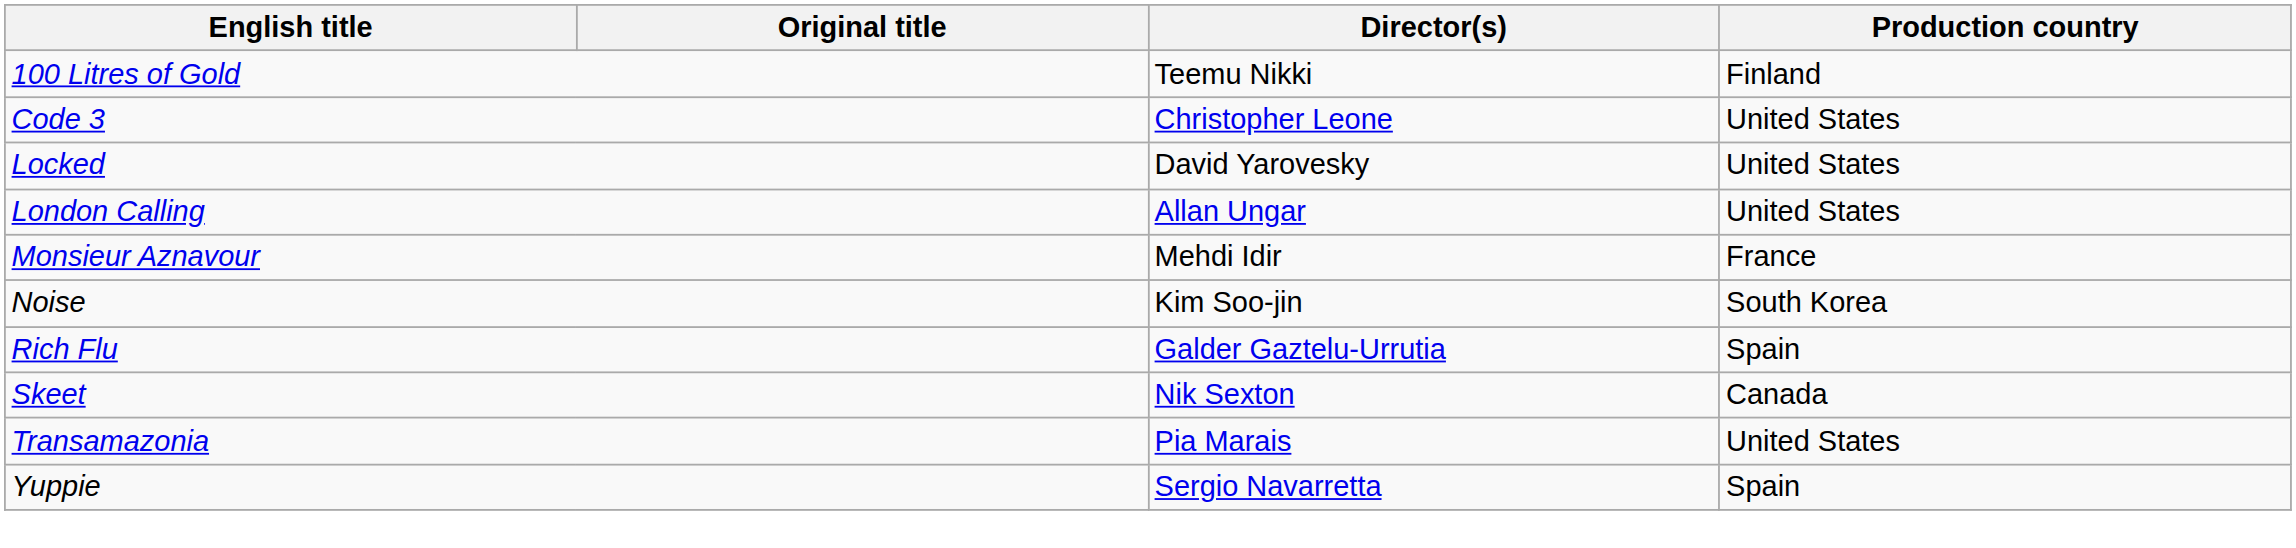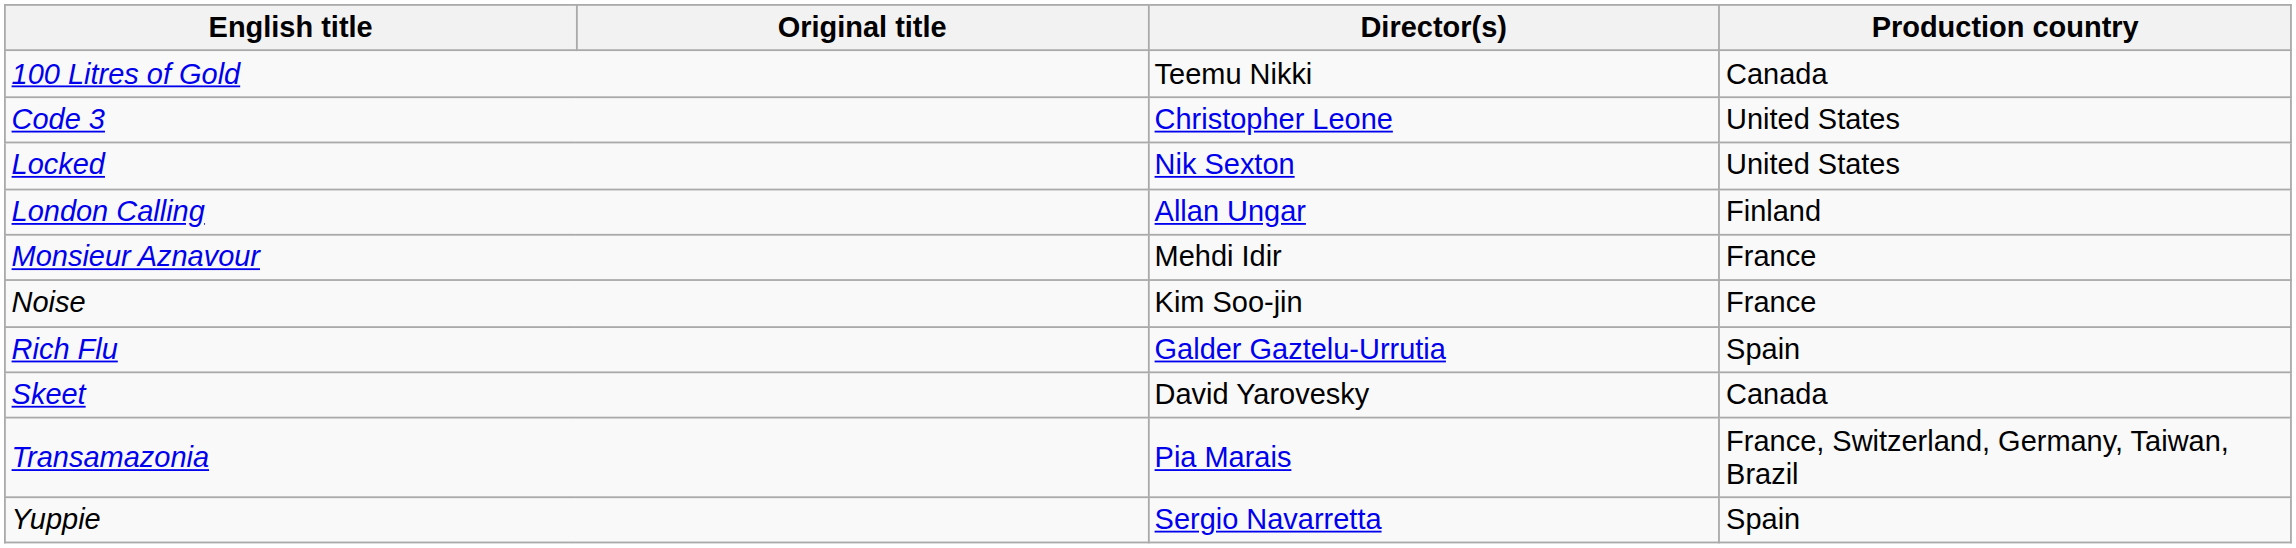 <table class="sortable wikitable" width="100%" cellpadding="5">
 <tr>
 <th scope="col" width="20%">English title</th>
 <th scope="col" width="20%">Original title</th>
 <th scope="col" width="20%">Director(s)</th>
 <th scope="col" width="20%">Production country</th>
 </tr>
 <tr>
 <td colspan=2><em><a href='#'>100 Litres of Gold</a></em></td>
 <td>Teemu Nikki</td>
-<td>Finland</td>
+<td>Canada</td>
 </tr>
 <tr>
 <td colspan=2><em><a href='#'>Code 3</a></em></td>
 <td><a href='#'>Christopher Leone</a></td>
 <td>United States</td>
 </tr>
 <tr>
 <td colspan=2><em><a href='#'>Locked</a></em></td>
-<td>David Yarovesky</td>
+<td><a href='#'>Nik Sexton</a></td>
 <td>United States</td>
 </tr>
 <tr>
 <td colspan=2><em><a href='#'>London Calling</a></em></td>
 <td><a href='#'>Allan Ungar</a></td>
-<td>United States</td>
+<td>Finland</td>
 </tr>
 <tr>
 <td colspan=2><em><a href='#'>Monsieur Aznavour</a></em></td>
 <td>Mehdi Idir</td>
 <td>France</td>
 </tr>
 <tr>
 <td colspan=2><em>Noise</em></td>
 <td>Kim Soo-jin</td>
-<td>South Korea</td>
+<td>France</td>
 </tr>
 <tr>
 <td colspan=2><em><a href='#'>Rich Flu</a></em></td>
 <td><a href='#'>Galder Gaztelu-Urrutia</a></td>
 <td>Spain</td>
 </tr>
 <tr>
 <td colspan=2><em><a href='#'>Skeet</a></em></td>
-<td><a href='#'>Nik Sexton</a></td>
+<td>David Yarovesky</td>
 <td>Canada</td>
 </tr>
 <tr>
 <td colspan=2><em><a href='#'>Transamazonia</a></em></td>
 <td><a href='#'>Pia Marais</a></td>
-<td>United States</td>
+<td>France, Switzerland, Germany, Taiwan, Brazil</td>
 </tr>
 <tr>
 <td colspan=2><em>Yuppie</em></td>
 <td><a href='#'>Sergio Navarretta</a></td>
 <td>Spain</td>
 </tr>
 </table>
